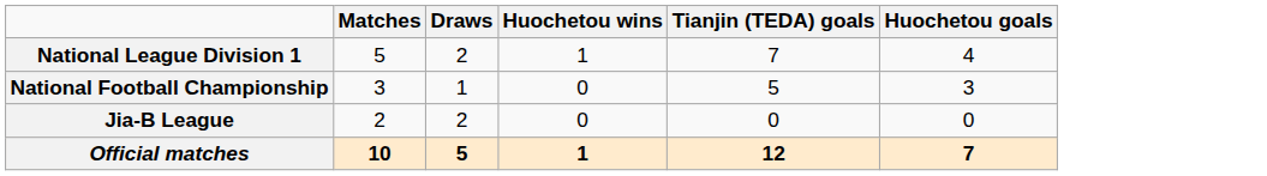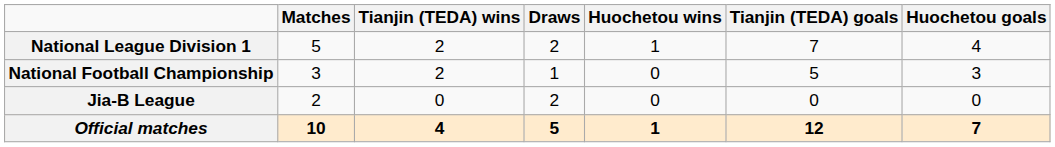 <table class="wikitable" style="text-align: center;">
 <tr>
 <td></td>
 <th>Matches</th>
+<th>Tianjin (TEDA) wins</th>
 <th>Draws</th>
 <th>Huochetou wins</th>
 <th>Tianjin (TEDA) goals</th>
 <th>Huochetou goals</th>
 </tr>
 <tr>
 <th>National League Division 1</th>
 <td>5</td>
 <td>2</td>
+<td>2</td>
 <td>1</td>
 <td>7</td>
 <td>4</td>
 </tr>
 <tr>
 <th>National Football Championship</th>
 <td>3</td>
+<td>2</td>
 <td>1</td>
 <td>0</td>
 <td>5</td>
 <td>3</td>
 </tr>
 <tr>
 <th>Jia-B League</th>
 <td>2</td>
+<td>0</td>
 <td>2</td>
 <td>0</td>
 <td>0</td>
 <td>0</td>
 </tr>
 <tr style="background:blanchedalmond;">
 <th><strong><em>Official matches</em></strong></th>
 <td><strong>10</strong></td>
+<td><strong>4</strong></td>
 <td><strong>5</strong></td>
 <td><strong>1</strong></td>
 <td><strong>12</strong></td>
 <td><strong>7</strong></td>
 </tr>
 </table>
